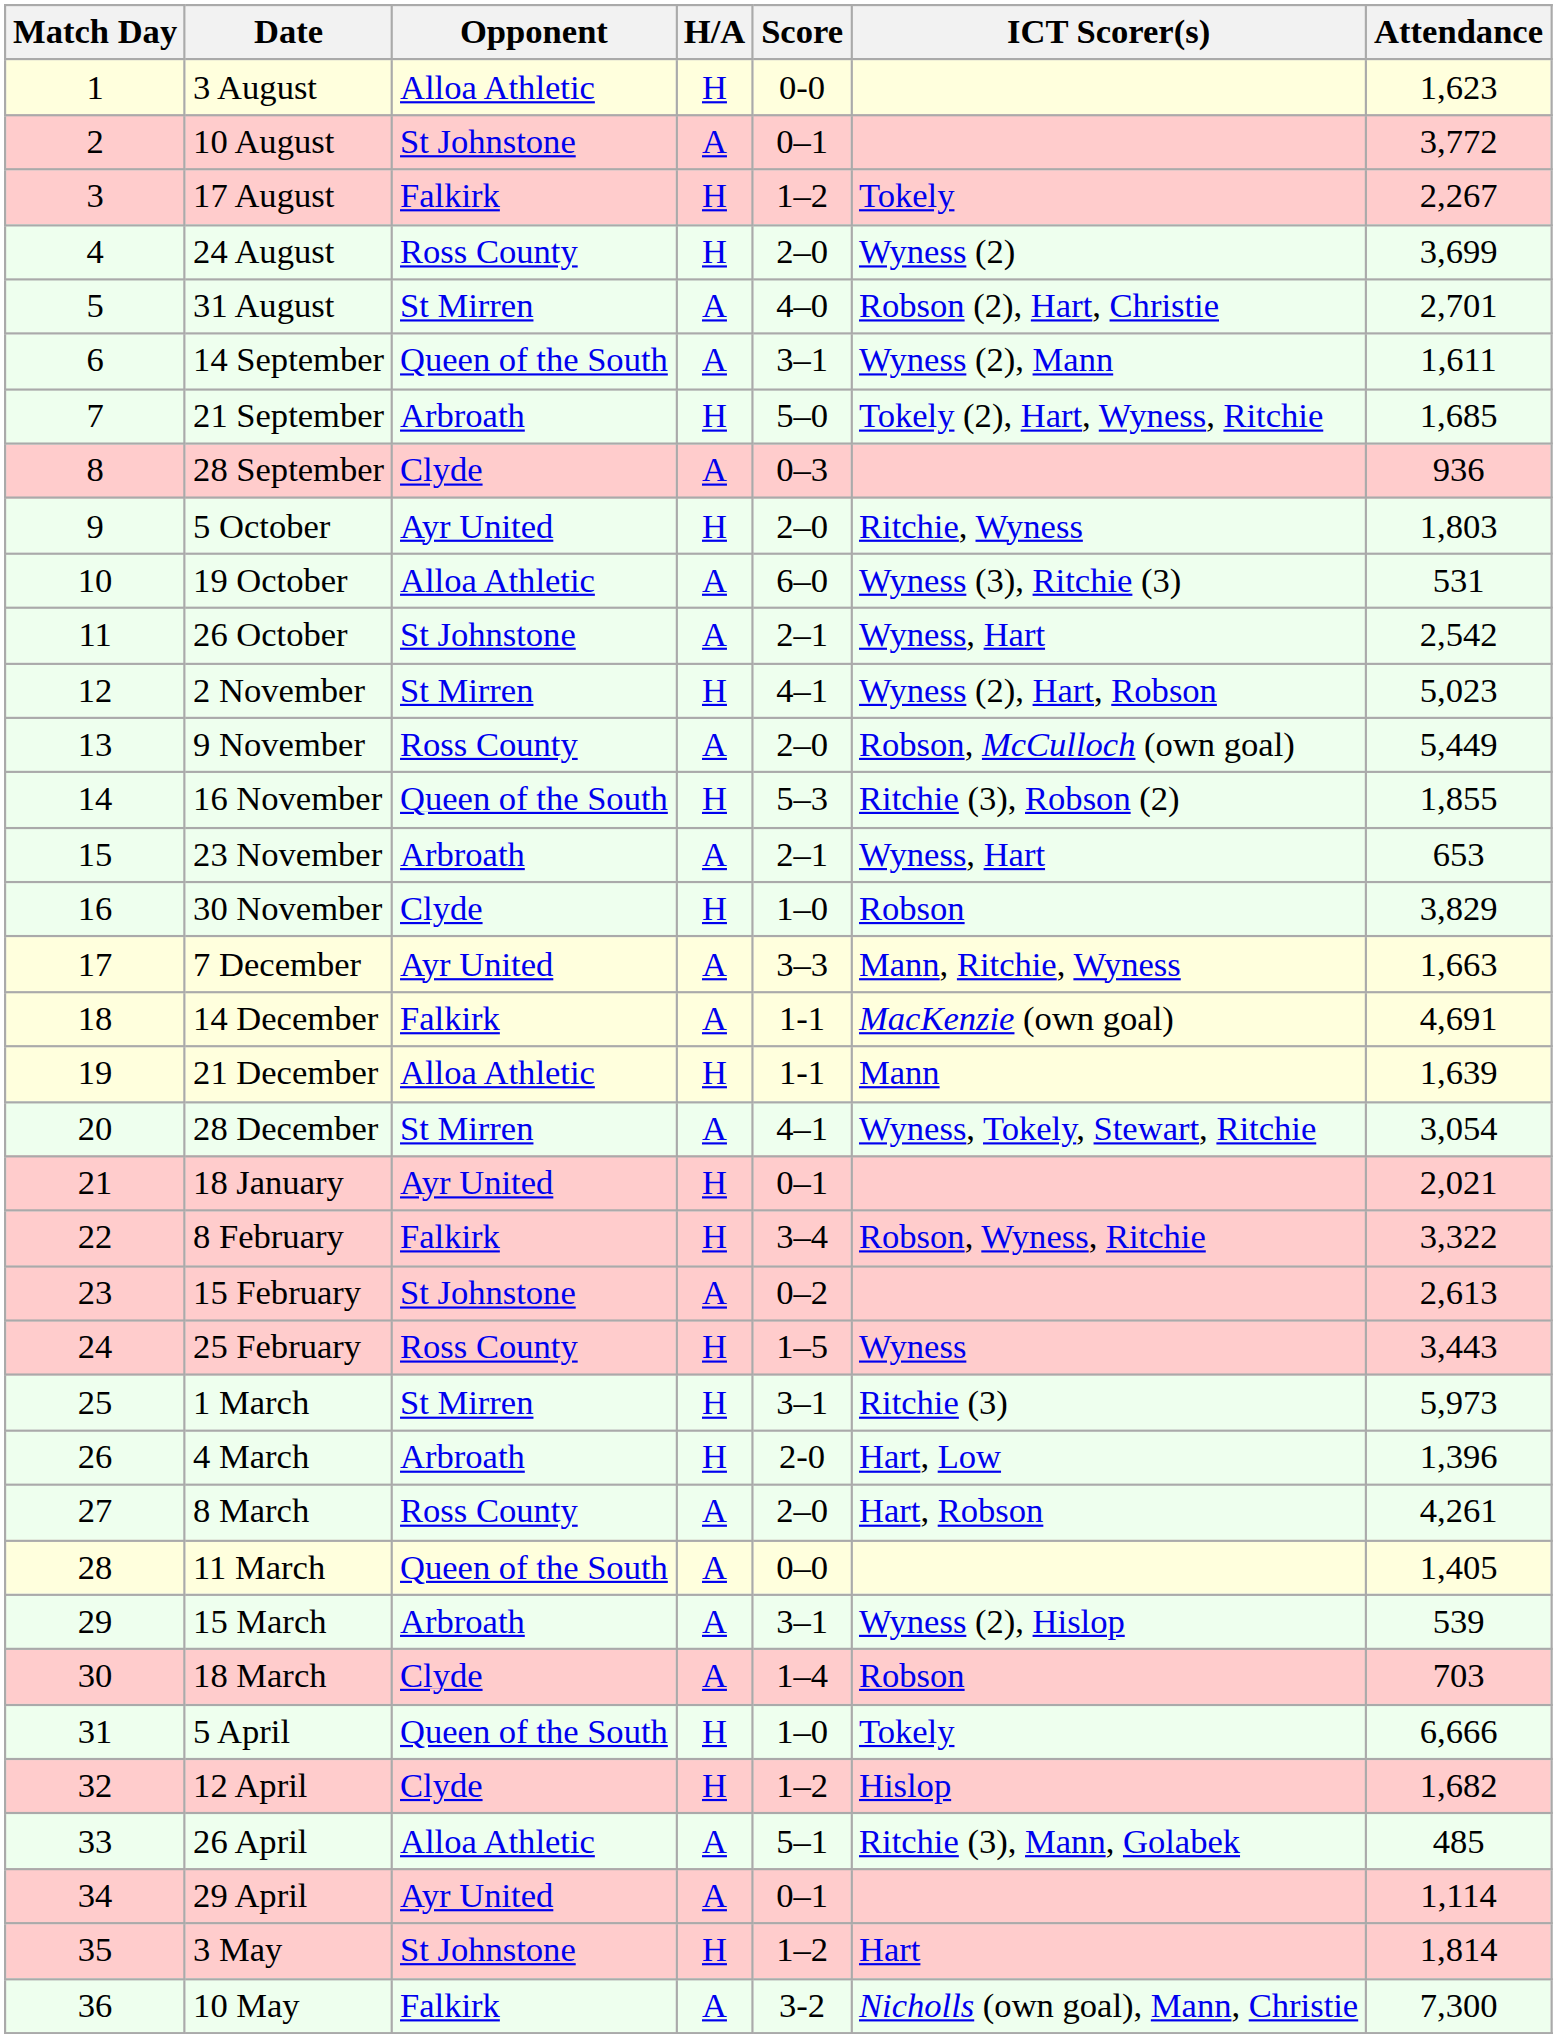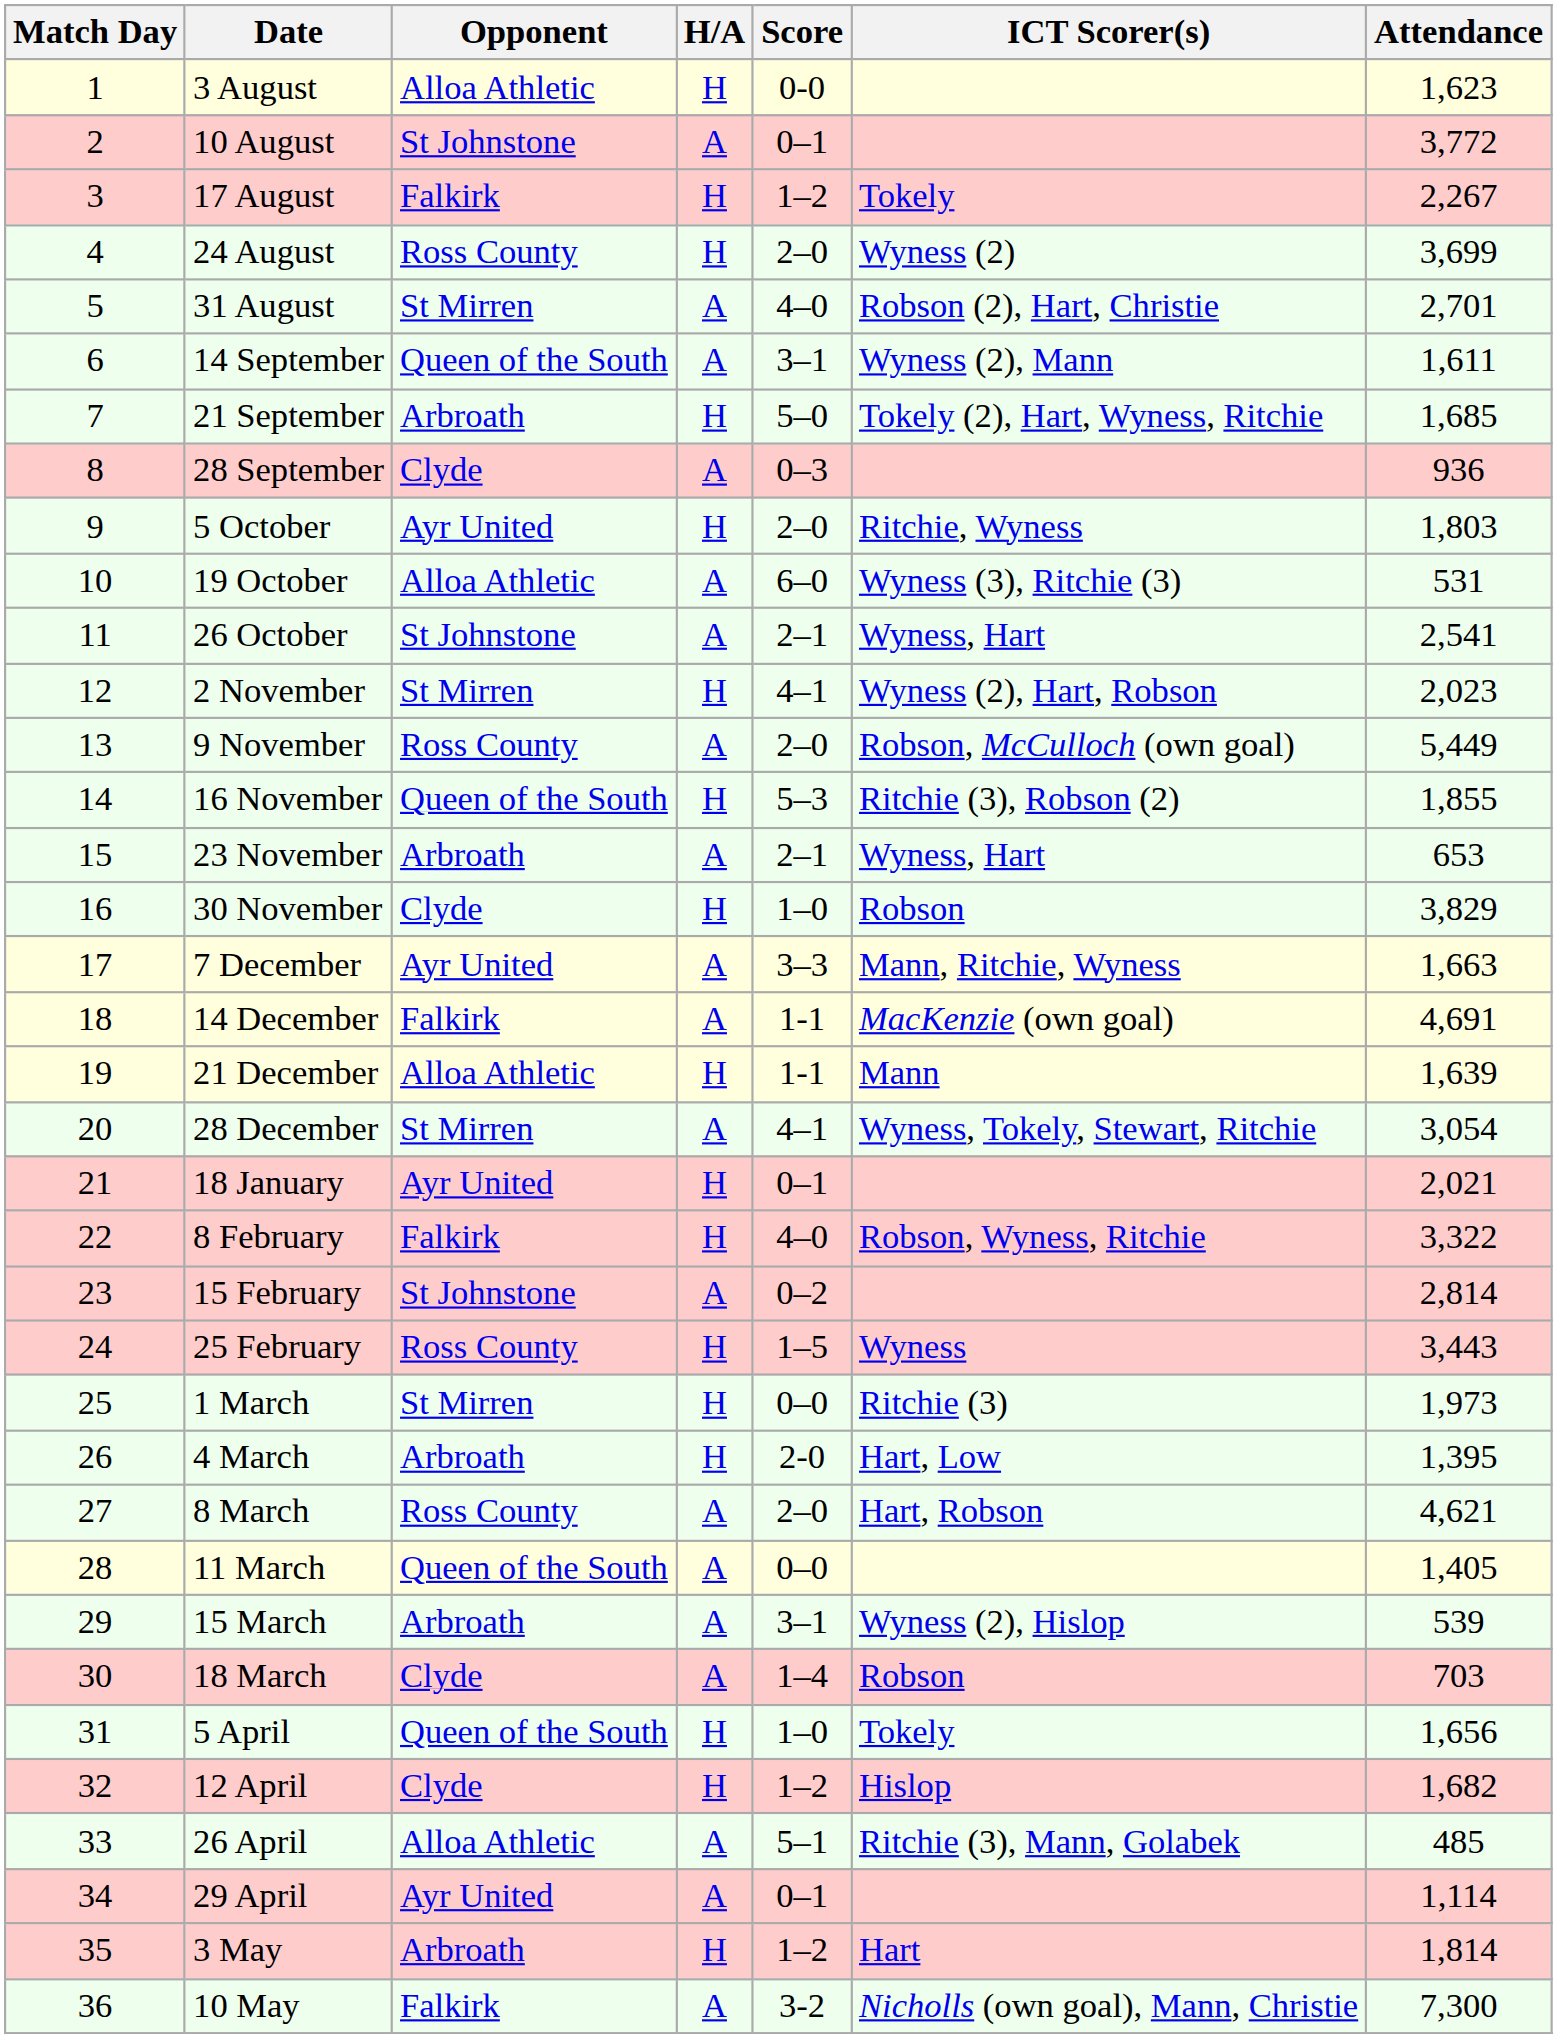 <table class="wikitable" style="text-align:center">
 <tr>
 <th>Match Day</th>
 <th>Date</th>
 <th>Opponent</th>
 <th>H/A</th>
 <th>Score</th>
 <th>ICT Scorer(s)</th>
 <th>Attendance</th>
 </tr>
 <tr bgcolor=#FFFFDD>
 <td>1</td>
 <td align=left>3 August</td>
 <td align=left><a href='#'>Alloa Athletic</a></td>
 <td><a href='#'>H</a></td>
 <td>0-0</td>
 <td align=left></td>
 <td>1,623</td>
 </tr>
 <tr bgcolor=#FFCCCC>
 <td>2</td>
 <td align=left>10 August</td>
 <td align=left><a href='#'>St Johnstone</a></td>
 <td><a href='#'>A</a></td>
 <td>0–1</td>
 <td align=left></td>
 <td>3,772</td>
 </tr>
 <tr bgcolor=#FFCCCC>
 <td>3</td>
 <td align=left>17 August</td>
 <td align=left><a href='#'>Falkirk</a></td>
 <td><a href='#'>H</a></td>
 <td>1–2</td>
 <td align=left><a href='#'>Tokely</a></td>
 <td>2,267</td>
 </tr>
 <tr bgcolor=#EEFFEE>
 <td>4</td>
 <td align=left>24 August</td>
 <td align=left><a href='#'>Ross County</a></td>
 <td><a href='#'>H</a></td>
 <td>2–0</td>
 <td align=left><a href='#'>Wyness</a> (2)</td>
 <td>3,699</td>
 </tr>
 <tr bgcolor=#EEFFEE>
 <td>5</td>
 <td align=left>31 August</td>
 <td align=left><a href='#'>St Mirren</a></td>
 <td><a href='#'>A</a></td>
 <td>4–0</td>
 <td align=left><a href='#'>Robson</a> (2), <a href='#'>Hart</a>, <a href='#'>Christie</a></td>
 <td>2,701</td>
 </tr>
 <tr bgcolor=#EEFFEE>
 <td>6</td>
 <td align=left>14 September</td>
 <td align=left><a href='#'>Queen of the South</a></td>
 <td><a href='#'>A</a></td>
 <td>3–1</td>
 <td align=left><a href='#'>Wyness</a> (2), <a href='#'>Mann</a></td>
 <td>1,611</td>
 </tr>
 <tr bgcolor=#EEFFEE>
 <td>7</td>
 <td align=left>21 September</td>
 <td align=left><a href='#'>Arbroath</a></td>
 <td><a href='#'>H</a></td>
 <td>5–0</td>
 <td align=left><a href='#'>Tokely</a> (2), <a href='#'>Hart</a>, <a href='#'>Wyness</a>, <a href='#'>Ritchie</a></td>
 <td>1,685</td>
 </tr>
 <tr bgcolor=#FFCCCC>
 <td>8</td>
 <td align=left>28 September</td>
 <td align=left><a href='#'>Clyde</a></td>
 <td><a href='#'>A</a></td>
 <td>0–3</td>
 <td align=left></td>
 <td>936</td>
 </tr>
 <tr bgcolor=#EEFFEE>
 <td>9</td>
 <td align=left>5 October</td>
 <td align=left><a href='#'>Ayr United</a></td>
 <td><a href='#'>H</a></td>
 <td>2–0</td>
 <td align=left><a href='#'>Ritchie</a>, <a href='#'>Wyness</a></td>
 <td>1,803</td>
 </tr>
 <tr bgcolor=#EEFFEE>
 <td>10</td>
 <td align=left>19 October</td>
 <td align=left><a href='#'>Alloa Athletic</a></td>
 <td><a href='#'>A</a></td>
 <td>6–0</td>
 <td align=left><a href='#'>Wyness</a> (3), <a href='#'>Ritchie</a> (3)</td>
 <td>531</td>
 </tr>
 <tr bgcolor=#EEFFEE>
 <td>11</td>
 <td align=left>26 October</td>
 <td align=left><a href='#'>St Johnstone</a></td>
 <td><a href='#'>A</a></td>
 <td>2–1</td>
 <td align=left><a href='#'>Wyness</a>, <a href='#'>Hart</a></td>
-<td>2,542</td>
+<td>2,541</td>
 </tr>
 <tr bgcolor=#EEFFEE>
 <td>12</td>
 <td align=left>2 November</td>
 <td align=left><a href='#'>St Mirren</a></td>
 <td><a href='#'>H</a></td>
 <td>4–1</td>
 <td align=left><a href='#'>Wyness</a> (2), <a href='#'>Hart</a>, <a href='#'>Robson</a></td>
-<td>5,023</td>
+<td>2,023</td>
 </tr>
 <tr bgcolor=#EEFFEE>
 <td>13</td>
 <td align=left>9 November</td>
 <td align=left><a href='#'>Ross County</a></td>
 <td><a href='#'>A</a></td>
 <td>2–0</td>
 <td align=left><a href='#'>Robson</a>, <em><a href='#'>McCulloch</a></em> (own goal)</td>
 <td>5,449</td>
 </tr>
 <tr bgcolor=#EEFFEE>
 <td>14</td>
 <td align=left>16 November</td>
 <td align=left><a href='#'>Queen of the South</a></td>
 <td><a href='#'>H</a></td>
 <td>5–3</td>
 <td align=left><a href='#'>Ritchie</a> (3), <a href='#'>Robson</a> (2)</td>
 <td>1,855</td>
 </tr>
 <tr bgcolor=#EEFFEE>
 <td>15</td>
 <td align=left>23 November</td>
 <td align=left><a href='#'>Arbroath</a></td>
 <td><a href='#'>A</a></td>
 <td>2–1</td>
 <td align=left><a href='#'>Wyness</a>, <a href='#'>Hart</a></td>
 <td>653</td>
 </tr>
 <tr bgcolor=#EEFFEE>
 <td>16</td>
 <td align=left>30 November</td>
 <td align=left><a href='#'>Clyde</a></td>
 <td><a href='#'>H</a></td>
 <td>1–0</td>
 <td align=left><a href='#'>Robson</a></td>
 <td>3,829</td>
 </tr>
 <tr bgcolor=#FFFFDD>
 <td>17</td>
 <td align=left>7 December</td>
 <td align=left><a href='#'>Ayr United</a></td>
 <td><a href='#'>A</a></td>
 <td>3–3</td>
 <td align=left><a href='#'>Mann</a>, <a href='#'>Ritchie</a>, <a href='#'>Wyness</a></td>
 <td>1,663</td>
 </tr>
 <tr bgcolor=#FFFFDD>
 <td>18</td>
 <td align=left>14 December</td>
 <td align=left><a href='#'>Falkirk</a></td>
 <td><a href='#'>A</a></td>
 <td>1-1</td>
 <td align=left><em><a href='#'>MacKenzie</a></em> (own goal)</td>
 <td>4,691</td>
 </tr>
 <tr bgcolor=#FFFFDD>
 <td>19</td>
 <td align=left>21 December</td>
 <td align=left><a href='#'>Alloa Athletic</a></td>
 <td><a href='#'>H</a></td>
 <td>1-1</td>
 <td align=left><a href='#'>Mann</a></td>
 <td>1,639</td>
 </tr>
 <tr bgcolor=#EEFFEE>
 <td>20</td>
 <td align=left>28 December</td>
 <td align=left><a href='#'>St Mirren</a></td>
 <td><a href='#'>A</a></td>
 <td>4–1</td>
 <td align=left><a href='#'>Wyness</a>, <a href='#'>Tokely</a>, <a href='#'>Stewart</a>, <a href='#'>Ritchie</a></td>
 <td>3,054</td>
 </tr>
 <tr bgcolor=#FFCCCC>
 <td>21</td>
 <td align=left>18 January</td>
 <td align=left><a href='#'>Ayr United</a></td>
 <td><a href='#'>H</a></td>
 <td>0–1</td>
 <td align=left></td>
 <td>2,021</td>
 </tr>
 <tr bgcolor=#FFCCCC>
 <td>22</td>
 <td align=left>8 February</td>
 <td align=left><a href='#'>Falkirk</a></td>
 <td><a href='#'>H</a></td>
-<td>3–4</td>
+<td>4–0</td>
 <td align=left><a href='#'>Robson</a>, <a href='#'>Wyness</a>, <a href='#'>Ritchie</a></td>
 <td>3,322</td>
 </tr>
 <tr bgcolor=#FFCCCC>
 <td>23</td>
 <td align=left>15 February</td>
 <td align=left><a href='#'>St Johnstone</a></td>
 <td><a href='#'>A</a></td>
 <td>0–2</td>
 <td align=left></td>
-<td>2,613</td>
+<td>2,814</td>
 </tr>
 <tr bgcolor=#FFCCCC>
 <td>24</td>
 <td align=left>25 February</td>
 <td align=left><a href='#'>Ross County</a></td>
 <td><a href='#'>H</a></td>
 <td>1–5</td>
 <td align=left><a href='#'>Wyness</a></td>
 <td>3,443</td>
 </tr>
 <tr bgcolor=#EEFFEE>
 <td>25</td>
 <td align=left>1 March</td>
 <td align=left><a href='#'>St Mirren</a></td>
 <td><a href='#'>H</a></td>
-<td>3–1</td>
+<td>0–0</td>
 <td align=left><a href='#'>Ritchie</a> (3)</td>
-<td>5,973</td>
+<td>1,973</td>
 </tr>
 <tr bgcolor=#EEFFEE>
 <td>26</td>
 <td align=left>4 March</td>
 <td align=left><a href='#'>Arbroath</a></td>
 <td><a href='#'>H</a></td>
 <td>2-0</td>
 <td align=left><a href='#'>Hart</a>, <a href='#'>Low</a></td>
-<td>1,396</td>
+<td>1,395</td>
 </tr>
 <tr bgcolor=#EEFFEE>
 <td>27</td>
 <td align=left>8 March</td>
 <td align=left><a href='#'>Ross County</a></td>
 <td><a href='#'>A</a></td>
 <td>2–0</td>
 <td align=left><a href='#'>Hart</a>, <a href='#'>Robson</a></td>
-<td>4,261</td>
+<td>4,621</td>
 </tr>
 <tr bgcolor=#FFFFDD>
 <td>28</td>
 <td align=left>11 March</td>
 <td align=left><a href='#'>Queen of the South</a></td>
 <td><a href='#'>A</a></td>
 <td>0–0</td>
 <td align=left></td>
 <td>1,405</td>
 </tr>
 <tr bgcolor=#EEFFEE>
 <td>29</td>
 <td align=left>15 March</td>
 <td align=left><a href='#'>Arbroath</a></td>
 <td><a href='#'>A</a></td>
 <td>3–1</td>
 <td align=left><a href='#'>Wyness</a> (2), <a href='#'>Hislop</a></td>
 <td>539</td>
 </tr>
 <tr bgcolor=#FFCCCC>
 <td>30</td>
 <td align=left>18 March</td>
 <td align=left><a href='#'>Clyde</a></td>
 <td><a href='#'>A</a></td>
 <td>1–4</td>
 <td align=left><a href='#'>Robson</a></td>
 <td>703</td>
 </tr>
 <tr bgcolor=#EEFFEE>
 <td>31</td>
 <td align=left>5 April</td>
 <td align=left><a href='#'>Queen of the South</a></td>
 <td><a href='#'>H</a></td>
 <td>1–0</td>
 <td align=left><a href='#'>Tokely</a></td>
-<td>6,666</td>
+<td>1,656</td>
 </tr>
 <tr bgcolor=#FFCCCC>
 <td>32</td>
 <td align=left>12 April</td>
 <td align=left><a href='#'>Clyde</a></td>
 <td><a href='#'>H</a></td>
 <td>1–2</td>
 <td align=left><a href='#'>Hislop</a></td>
 <td>1,682</td>
 </tr>
 <tr bgcolor=#EEFFEE>
 <td>33</td>
 <td align=left>26 April</td>
 <td align=left><a href='#'>Alloa Athletic</a></td>
 <td><a href='#'>A</a></td>
 <td>5–1</td>
 <td align=left><a href='#'>Ritchie</a> (3), <a href='#'>Mann</a>, <a href='#'>Golabek</a></td>
 <td>485</td>
 </tr>
 <tr bgcolor=#FFCCCC>
 <td>34</td>
 <td align=left>29 April</td>
 <td align=left><a href='#'>Ayr United</a></td>
 <td><a href='#'>A</a></td>
 <td>0–1</td>
 <td align=left></td>
 <td>1,114</td>
 </tr>
 <tr bgcolor=#FFCCCC>
 <td>35</td>
 <td align=left>3 May</td>
-<td align=left><a href='#'>St Johnstone</a></td>
+<td align=left><a href='#'>Arbroath</a></td>
 <td><a href='#'>H</a></td>
 <td>1–2</td>
 <td align=left><a href='#'>Hart</a></td>
 <td>1,814</td>
 </tr>
 <tr bgcolor=#EEFFEE>
 <td>36</td>
 <td align=left>10 May</td>
 <td align=left><a href='#'>Falkirk</a></td>
 <td><a href='#'>A</a></td>
 <td>3-2</td>
 <td align=left><em><a href='#'>Nicholls</a></em> (own goal), <a href='#'>Mann</a>, <a href='#'>Christie</a></td>
 <td>7,300</td>
 </tr>
 <tr>
 </tr>
 </table>
